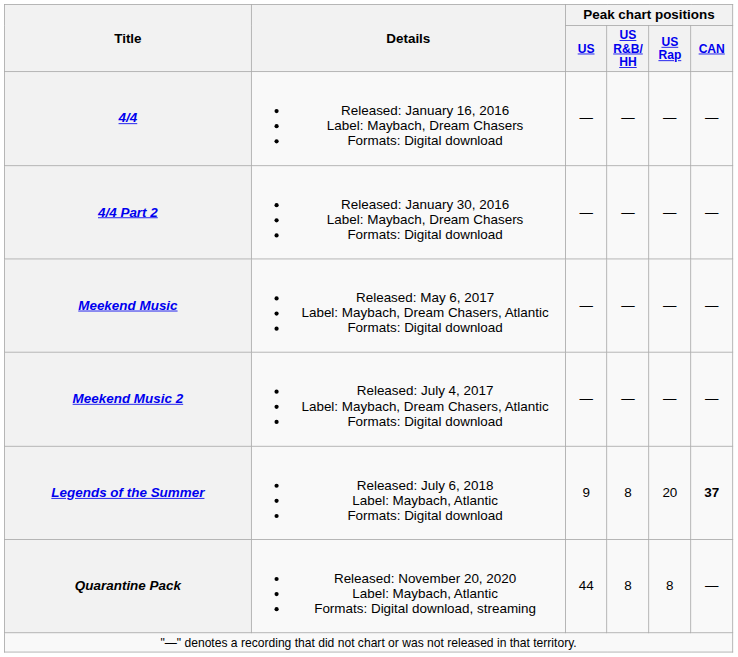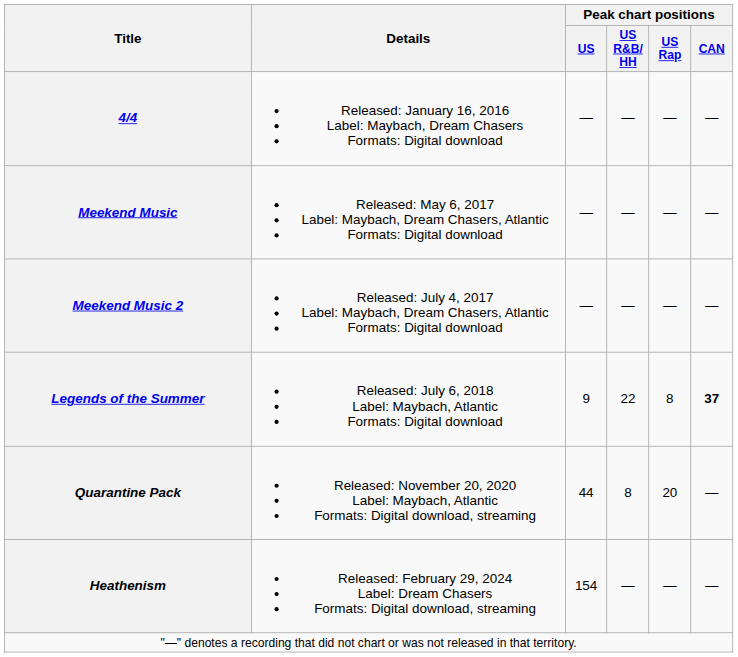 <table class="wikitable plainrowheaders" style="text-align:center;">
 <tr>
 <th scope="col" rowspan="2" style="width:18em;">Title</th>
 <th scope="col" rowspan="2" style="width:23em;">Details</th>
 <th scope="col" colspan="4">Peak chart positions</th>
 </tr>
 <tr>
 <th scope="col" style="width:3em;font-size:90%;"><a href='#'>US</a><br></th>
 <th scope="col" style="width:3em;font-size:90%;"><a href='#'>US<br>R&B/<br>HH</a><br></th>
 <th scope="col" style="width:3em;font-size:90%;"><a href='#'>US<br>Rap</a><br></th>
 <th scope="col" style="width:3em;font-size:90%;"><a href='#'>CAN</a><br></th>
 </tr>
 <tr>
 <th scope="row"><em><a href='#'>4/4</a></em></th>
 <td><br><ul><li>Released: January 16, 2016</li><li>Label: Maybach, Dream Chasers</li><li>Formats: Digital download</li></ul></td>
-<td>—</td>
-<td>—</td>
-<td>—</td>
-<td>—</td>
-</tr>
-<tr>
-<th scope="row"><em><a href='#'>4/4 Part 2</a></em></th>
-<td><br><ul><li>Released: January 30, 2016</li><li>Label: Maybach, Dream Chasers</li><li>Formats: Digital download</li></ul></td>
 <td>—</td>
 <td>—</td>
 <td>—</td>
 <td>—</td>
 </tr>
 <tr>
 <th scope="row"><em><a href='#'>Meekend Music</a></em></th>
 <td><br><ul><li>Released: May 6, 2017</li><li>Label: Maybach, Dream Chasers, Atlantic</li><li>Formats: Digital download</li></ul></td>
 <td>—</td>
 <td>—</td>
 <td>—</td>
 <td>—</td>
 </tr>
 <tr>
 <th scope="row"><em><a href='#'>Meekend Music 2</a></em></th>
 <td><br><ul><li>Released: July 4, 2017</li><li>Label: Maybach, Dream Chasers, Atlantic</li><li>Formats: Digital download</li></ul></td>
 <td>—</td>
 <td>—</td>
 <td>—</td>
 <td>—</td>
 </tr>
 <tr>
 <th scope="row"><em><a href='#'>Legends of the Summer</a></em></th>
 <td><br><ul><li>Released: July 6, 2018</li><li>Label: Maybach, Atlantic</li><li>Formats: Digital download</li></ul></td>
 <td>9</td>
+<td>22</td>
 <td>8</td>
-<td>20</td>
 <td><strong>37</strong></td>
 </tr>
 <tr>
 <th scope="row"><em>Quarantine Pack</em></th>
 <td><br><ul><li>Released: November 20, 2020</li><li>Label: Maybach, Atlantic</li><li>Formats: Digital download, streaming</li></ul></td>
 <td>44</td>
 <td>8</td>
-<td>8</td>
+<td>20</td>
+<td>—</td>
+</tr>
+<tr>
+<th scope="row"><em>Heathenism</em></th>
+<td><br><ul><li>Released: February 29, 2024</li><li>Label: Dream Chasers</li><li>Formats: Digital download, streaming</li></ul></td>
+<td>154</td>
+<td>—</td>
+<td>—</td>
 <td>—</td>
 </tr>
 <tr>
 <td colspan="6" style="font-size:90%">"—" denotes a recording that did not chart or was not released in that territory.</td>
 </tr>
 </table>
